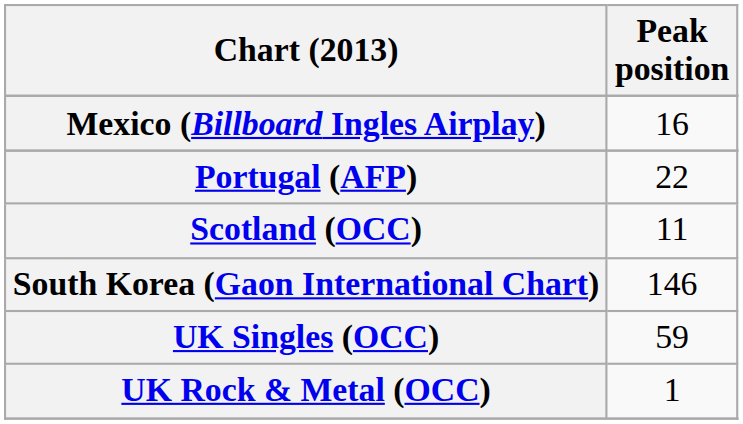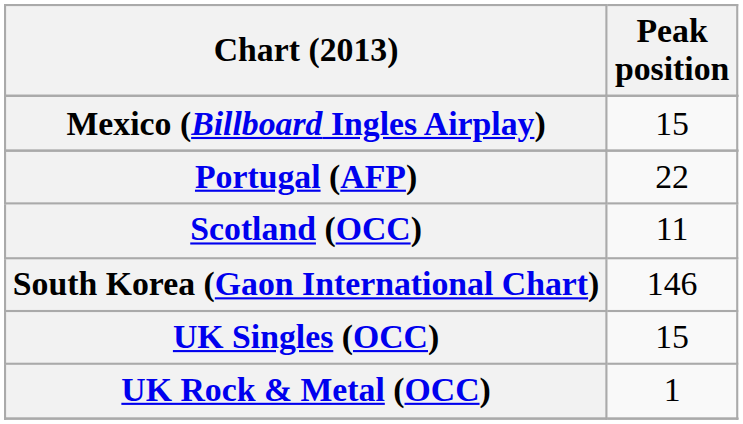 <table class="wikitable sortable plainrowheaders" style="text-align:center">
 <tr>
 <th scope="col">Chart (2013)</th>
 <th scope="col">Peak<br>position</th>
 </tr>
 <tr>
 </tr>
 <tr>
 </tr>
 <tr>
 </tr>
 <tr>
 </tr>
 <tr>
 </tr>
 <tr>
 </tr>
 <tr>
 </tr>
 <tr>
 <th scope="row">Mexico (<a href='#'><em>Billboard</em> Ingles Airplay</a>)</th>
-<td>16</td>
+<td>15</td>
 </tr>
 <tr>
 </tr>
 <tr>
 <th scope="row"><a href='#'>Portugal</a> (<a href='#'>AFP</a>)</th>
 <td>22</td>
 </tr>
 <tr>
 <th scope="row"><a href='#'>Scotland</a> (<a href='#'>OCC</a>)</th>
 <td>11</td>
 </tr>
 <tr>
 <th scope="row">South Korea (<a href='#'>Gaon International Chart</a>)</th>
 <td>146</td>
 </tr>
 <tr>
 <th scope="row"><a href='#'>UK Singles</a> (<a href='#'>OCC</a>)</th>
-<td>59</td>
+<td>15</td>
 </tr>
 <tr>
 <th scope="row"><a href='#'>UK Rock & Metal</a> (<a href='#'>OCC</a>)</th>
 <td>1</td>
 </tr>
 <tr>
 </tr>
 <tr>
 </tr>
 <tr>
 </tr>
 <tr>
 </tr>
 <tr>
 </tr>
 </table>
